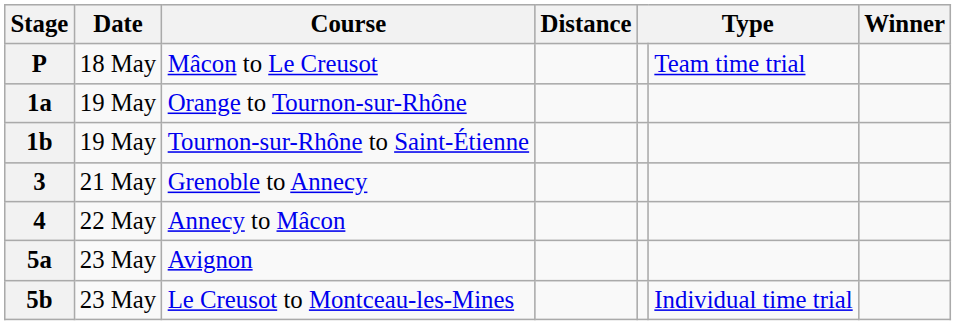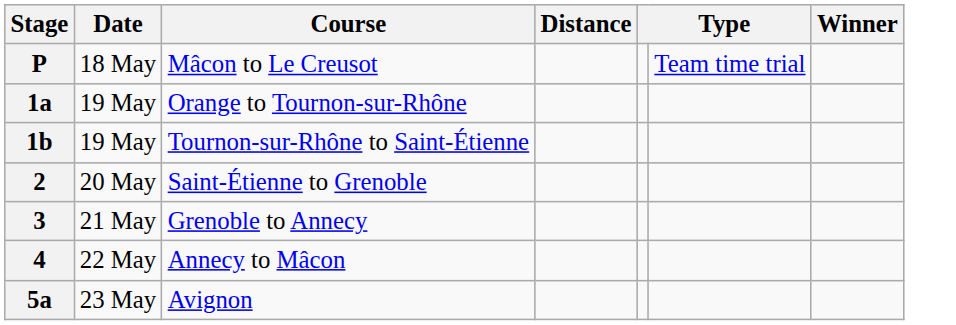 <table class="wikitable">
 <tr>
 <th>Stage</th>
 <th>Date</th>
 <th>Course</th>
 <th>Distance</th>
 <th scope="col" colspan="2">Type</th>
 <th>Winner</th>
 </tr>
 <tr>
 <th scope="row" style="text-align:center;">P</th>
 <td style="text-align:center;">18 May</td>
 <td><a href='#'>Mâcon</a> to <a href='#'>Le Creusot</a></td>
 <td style="text-align:center;"></td>
 <td></td>
 <td><a href='#'>Team time trial</a></td>
 <td></td>
 </tr>
 <tr>
 <th scope="row" style="text-align:center;">1a</th>
 <td style="text-align:center;">19 May</td>
 <td><a href='#'>Orange</a> to <a href='#'>Tournon-sur-Rhône</a></td>
 <td style="text-align:center;"></td>
 <td></td>
 <td></td>
 <td></td>
 </tr>
 <tr>
 <th scope="row" style="text-align:center;">1b</th>
 <td style="text-align:center;">19 May</td>
 <td><a href='#'>Tournon-sur-Rhône</a> to <a href='#'>Saint-Étienne</a></td>
 <td style="text-align:center;"></td>
 <td></td>
 <td></td>
 <td></td>
 </tr>
 <tr>
+<th scope="row" style="text-align:center;">2</th>
+<td style="text-align:center;">20 May</td>
+<td><a href='#'>Saint-Étienne</a> to <a href='#'>Grenoble</a></td>
+<td style="text-align:center;"></td>
+<td></td>
+<td></td>
+<td></td>
+</tr>
+<tr>
 <th scope="row" style="text-align:center;">3</th>
 <td style="text-align:center;">21 May</td>
 <td><a href='#'>Grenoble</a> to <a href='#'>Annecy</a></td>
 <td style="text-align:center;"></td>
 <td></td>
 <td></td>
 <td></td>
 </tr>
 <tr>
 <th scope="row" style="text-align:center;">4</th>
 <td style="text-align:center;">22 May</td>
 <td><a href='#'>Annecy</a> to <a href='#'>Mâcon</a></td>
 <td style="text-align:center;"></td>
 <td></td>
 <td></td>
 <td></td>
 </tr>
 <tr>
 <th scope="row" style="text-align:center;">5a</th>
 <td style="text-align:center;">23 May</td>
 <td><a href='#'>Avignon</a></td>
 <td style="text-align:center;"></td>
 <td></td>
 <td></td>
 <td></td>
 </tr>
-<tr>
-<th scope="row" style="text-align:center;">5b</th>
-<td style="text-align:center;">23 May</td>
-<td><a href='#'>Le Creusot</a> to <a href='#'>Montceau-les-Mines</a></td>
-<td style="text-align:center;"></td>
-<td></td>
-<td><a href='#'>Individual time trial</a></td>
-<td></td>
-</tr>
 </table>
